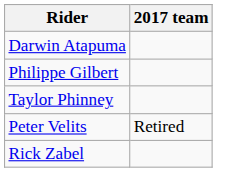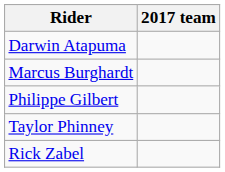 <table class="wikitable">
 <tr>
 <th>Rider</th>
 <th>2017 team</th>
 </tr>
 <tr>
 <td><a href='#'>Darwin Atapuma</a></td>
+<td></td>
+</tr>
+<tr>
+<td><a href='#'>Marcus Burghardt</a></td>
 <td></td>
 </tr>
 <tr>
 <td><a href='#'>Philippe Gilbert</a></td>
 <td></td>
 </tr>
 <tr>
 <td><a href='#'>Taylor Phinney</a></td>
 <td></td>
 </tr>
 <tr>
-<td><a href='#'>Peter Velits</a></td>
-<td>Retired</td>
-</tr>
-<tr>
 <td><a href='#'>Rick Zabel</a></td>
 <td></td>
 </tr>
 </table>
